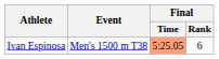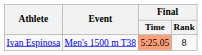 <table class=wikitable style="font-size:90%">
 <tr>
 <th rowspan="2">Athlete</th>
 <th rowspan="2">Event</th>
 <th colspan="2">Final</th>
 </tr>
 <tr style="font-size:95%">
 <th>Time</th>
 <th>Rank</th>
 </tr>
 <tr align=center>
 <td align=left><a href='#'>Ivan Espinosa</a></td>
 <td align=left><a href='#'>Men's 1500 m T38</a></td>
 <td style="background: lightsalmon;">5:25.05</td>
-<td>6</td>
+<td>8</td>
 </tr>
 </table>
